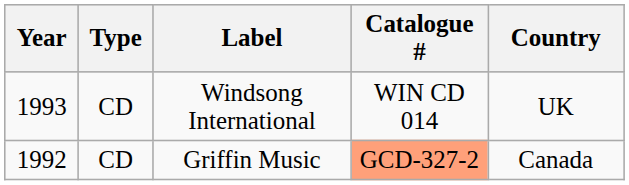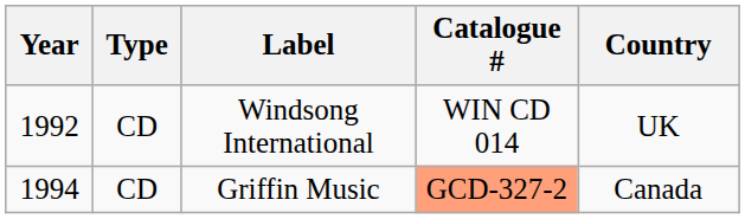 <table class="wikitable" border="1">
 <tr>
 <th width=40>Year</th>
 <th width=40>Type</th>
 <th width=120>Label</th>
 <th width=80>Catalogue #</th>
 <th width=80>Country</th>
 </tr>
 <tr>
-<td align="center">1993</td>
+<td align="center">1992</td>
 <td align="center">CD</td>
 <td align="center">Windsong International</td>
 <td align="center">WIN CD 014</td>
 <td align="center">UK</td>
 </tr>
 <tr>
-<td align="center">1992</td>
+<td align="center">1994</td>
 <td align="center">CD</td>
 <td align="center">Griffin Music</td>
 <td align="center" style="background: lightsalmon;">GCD-327-2</td>
 <td align="center">Canada</td>
 </tr>
 </table>
